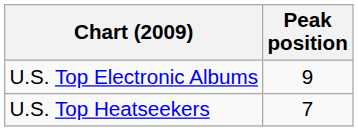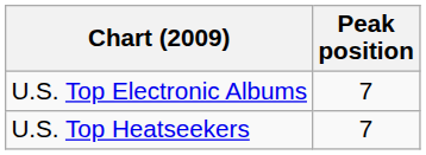 <table class="wikitable sortable">
 <tr>
 <th>Chart (2009)</th>
 <th>Peak<br>position</th>
 </tr>
 <tr>
 <td>U.S. <a href='#'>Top Electronic Albums</a></td>
-<td style="text-align:center;">9</td>
+<td style="text-align:center;">7</td>
 </tr>
 <tr>
 <td>U.S. <a href='#'>Top Heatseekers</a></td>
 <td style="text-align:center;">7</td>
 </tr>
 </table>
